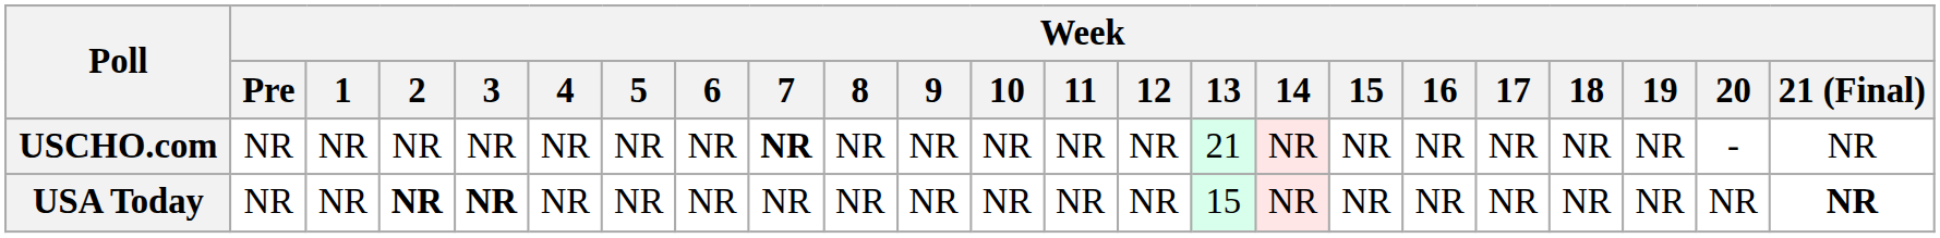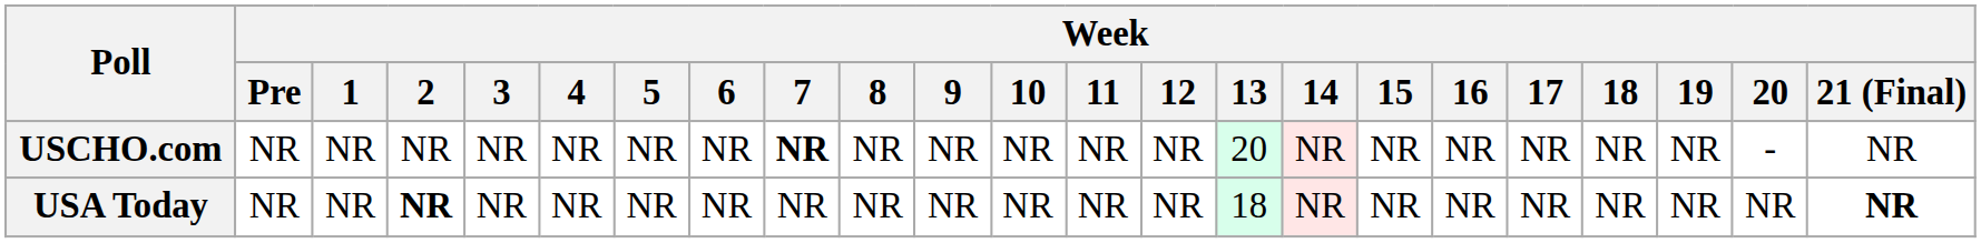 <table class="wikitable" style="white-space:nowrap;">
 <tr>
 <th scope="col" width="100" rowspan="2">Poll</th>
 <th colspan="25">Week</th>
 </tr>
 <tr>
 <th scope="col" width="30">Pre</th>
 <th scope="col" width="30">1</th>
 <th scope="col" width="30">2</th>
 <th scope="col" width="30">3</th>
 <th scope="col" width="30">4</th>
 <th scope="col" width="30">5</th>
 <th scope="col" width="30">6</th>
 <th scope="col" width="30">7</th>
 <th scope="col" width="30">8</th>
 <th scope="col" width="30">9</th>
 <th scope="col" width="30">10</th>
 <th scope="col" width="30">11</th>
 <th scope="col" width="30">12</th>
 <th scope="col" width="30">13</th>
 <th scope="col" width="30">14</th>
 <th scope="col" width="30">15</th>
 <th scope="col" width="30">16</th>
 <th scope="col" width="30">17</th>
 <th scope="col" width="30">18</th>
 <th scope="col" width="30">19</th>
 <th scope="col" width="30">20</th>
 <th scope="col" width="30">21 (Final)</th>
 </tr>
 <tr style="text-align:center;">
 <th>USCHO.com</th>
 <td bgcolor=FFFFFF>NR</td>
 <td bgcolor=FFFFFF>NR</td>
 <td bgcolor=FFFFFF>NR</td>
 <td bgcolor=FFFFFF>NR</td>
 <td bgcolor=FFFFFF>NR</td>
 <td bgcolor=FFFFFF>NR</td>
 <td bgcolor=FFFFFF>NR</td>
 <td bgcolor=FFFFFF><strong>NR</strong></td>
 <td bgcolor=FFFFFF>NR</td>
 <td bgcolor=FFFFFF>NR</td>
 <td bgcolor=FFFFFF>NR</td>
 <td bgcolor=FFFFFF>NR</td>
 <td bgcolor=FFFFFF>NR</td>
-<td bgcolor=D8FFEB>21</td>
+<td bgcolor=D8FFEB>20</td>
 <td bgcolor=FFE6E6>NR</td>
 <td bgcolor=FFFFFF>NR</td>
 <td bgcolor=FFFFFF>NR</td>
 <td bgcolor=FFFFFF>NR</td>
 <td bgcolor=FFFFFF>NR</td>
 <td bgcolor=FFFFFF>NR</td>
 <td bgcolor=FFFFFF>-</td>
 <td bgcolor=FFFFFF>NR</td>
 </tr>
 <tr style="text-align:center;">
 <th>USA Today</th>
 <td bgcolor=FFFFFF>NR</td>
 <td bgcolor=FFFFFF>NR</td>
 <td bgcolor=FFFFFF><strong>NR</strong></td>
-<td bgcolor=FFFFFF><strong>NR</strong></td>
 <td bgcolor=FFFFFF>NR</td>
 <td bgcolor=FFFFFF>NR</td>
 <td bgcolor=FFFFFF>NR</td>
 <td bgcolor=FFFFFF>NR</td>
 <td bgcolor=FFFFFF>NR</td>
 <td bgcolor=FFFFFF>NR</td>
 <td bgcolor=FFFFFF>NR</td>
 <td bgcolor=FFFFFF>NR</td>
 <td bgcolor=FFFFFF>NR</td>
-<td bgcolor=D8FFEB>15</td>
+<td bgcolor=FFFFFF>NR</td>
+<td bgcolor=D8FFEB>18</td>
 <td bgcolor=FFE6E6>NR</td>
 <td bgcolor=FFFFFF>NR</td>
 <td bgcolor=FFFFFF>NR</td>
 <td bgcolor=FFFFFF>NR</td>
 <td bgcolor=FFFFFF>NR</td>
 <td bgcolor=FFFFFF>NR</td>
 <td bgcolor=FFFFFF>NR</td>
 <td bgcolor=FFFFFF><strong>NR</strong></td>
 </tr>
 </table>
